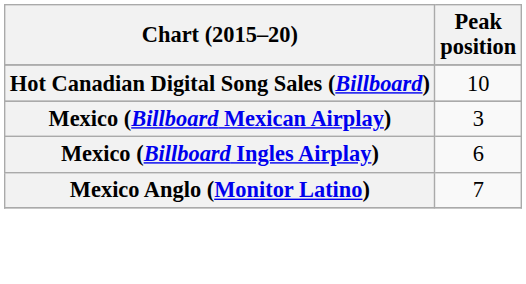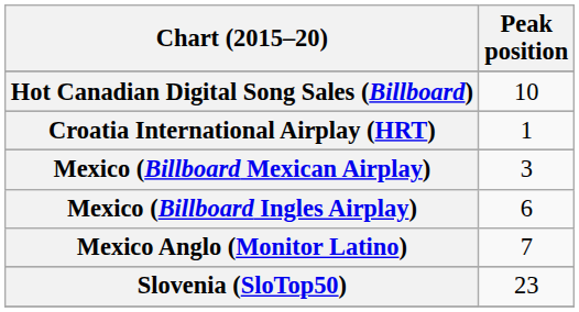 <table class="wikitable sortable plainrowheaders" style="text-align:center;">
 <tr>
 <th>Chart (2015–20)</th>
 <th>Peak<br>position</th>
 </tr>
 <tr>
 </tr>
 <tr>
 </tr>
 <tr>
 </tr>
 <tr>
 </tr>
 <tr>
 </tr>
 <tr>
 </tr>
 <tr>
 </tr>
 <tr>
 <th scope="row">Hot Canadian Digital Song Sales (<em><a href='#'>Billboard</a></em>)</th>
 <td>10</td>
 </tr>
 <tr>
 </tr>
 <tr>
+</tr>
+<tr>
+<th scope="row">Croatia International Airplay (<a href='#'>HRT</a>)</th>
+<td align="center">1</td>
 </tr>
 <tr>
 </tr>
 <tr>
 </tr>
 <tr>
 </tr>
 <tr>
 </tr>
 <tr>
 </tr>
 <tr>
 </tr>
 <tr>
 </tr>
 <tr>
 </tr>
 <tr>
 </tr>
 <tr>
 </tr>
 <tr>
 </tr>
 <tr>
 <th scope="row">Mexico (<a href='#'><em>Billboard</em> Mexican Airplay</a>)</th>
 <td>3</td>
 </tr>
 <tr>
 <th scope="row">Mexico (<a href='#'><em>Billboard</em> Ingles Airplay</a>)</th>
 <td>6</td>
 </tr>
 <tr>
 <th scope="row">Mexico Anglo (<a href='#'>Monitor Latino</a>)</th>
 <td>7</td>
 </tr>
 <tr>
 </tr>
 <tr>
 </tr>
 <tr>
 </tr>
 <tr>
 </tr>
 <tr>
 </tr>
 <tr>
 </tr>
 <tr>
+<th scope="row">Slovenia (<a href='#'>SloTop50</a>)</th>
+<td align=center>23</td>
+</tr>
+<tr>
 </tr>
 <tr>
 </tr>
 <tr>
 </tr>
 <tr>
 </tr>
 <tr>
 </tr>
 <tr>
 </tr>
 <tr>
 </tr>
 <tr>
 </tr>
 <tr>
 </tr>
 </table>
